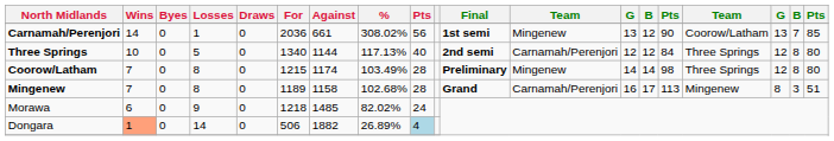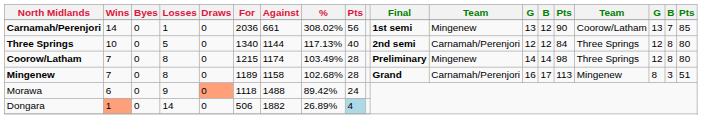 <table style="font-size: 85%; text-align: left;" class="wikitable">
 <tr>
 <th style="color:crimson">North Midlands</th>
 <th style="color:crimson">Wins</th>
 <th style="color:crimson">Byes</th>
 <th style="color:crimson">Losses</th>
 <th style="color:crimson">Draws</th>
 <th style="color:crimson">For</th>
 <th style="color:crimson">Against</th>
 <th style="color:crimson">%</th>
 <th style="color:crimson">Pts</th>
 <th></th>
 <th style="color:green">Final</th>
 <th style="color:green">Team</th>
 <th style="color:green">G</th>
 <th style="color:green">B</th>
 <th style="color:green">Pts</th>
 <th style="color:green">Team</th>
 <th style="color:green">G</th>
 <th style="color:green">B</th>
 <th style="color:green">Pts</th>
 </tr>
 <tr>
 </tr>
 <tr>
 </tr>
 <tr>
 <td><strong>	Carnamah/Perenjori	</strong></td>
 <td>14</td>
 <td>0</td>
 <td>1</td>
 <td>0</td>
 <td>2036</td>
 <td>661</td>
 <td>308.02%</td>
 <td>56</td>
 <td></td>
 <td><strong>1st semi</strong></td>
 <td>Mingenew</td>
 <td>13</td>
 <td>12</td>
 <td>90</td>
 <td>Coorow/Latham</td>
 <td>13</td>
 <td>7</td>
 <td>85</td>
 </tr>
 <tr>
 <td><strong>	Three Springs	</strong></td>
 <td>10</td>
 <td>0</td>
 <td>5</td>
 <td>0</td>
 <td>1340</td>
 <td>1144</td>
 <td>117.13%</td>
 <td>40</td>
 <td></td>
 <td><strong>2nd semi</strong></td>
 <td>Carnamah/Perenjori</td>
 <td>12</td>
 <td>12</td>
 <td>84</td>
 <td>Three Springs</td>
 <td>12</td>
 <td>8</td>
 <td>80</td>
 </tr>
 <tr>
 <td><strong>	Coorow/Latham	</strong></td>
 <td>7</td>
 <td>0</td>
 <td>8</td>
 <td>0</td>
 <td>1215</td>
 <td>1174</td>
 <td>103.49%</td>
 <td>28</td>
 <td></td>
 <td><strong>Preliminary</strong></td>
 <td>Mingenew</td>
 <td>14</td>
 <td>14</td>
 <td>98</td>
 <td>Three Springs</td>
 <td>12</td>
 <td>8</td>
 <td>80</td>
 </tr>
 <tr>
 <td><strong>	Mingenew	</strong></td>
 <td>7</td>
 <td>0</td>
 <td>8</td>
 <td>0</td>
 <td>1189</td>
 <td>1158</td>
 <td>102.68%</td>
 <td>28</td>
 <td></td>
 <td><strong>Grand</strong></td>
 <td>Carnamah/Perenjori</td>
 <td>16</td>
 <td>17</td>
 <td>113</td>
 <td>Mingenew</td>
 <td>8</td>
 <td>3</td>
 <td>51</td>
 </tr>
 <tr>
 <td>Morawa</td>
 <td>6</td>
 <td>0</td>
 <td>9</td>
-<td>0</td>
-<td>1218</td>
-<td>1485</td>
-<td>82.02%</td>
+<td style="background: lightsalmon;">0</td>
+<td>1118</td>
+<td>1488</td>
+<td>89.42%</td>
 <td>24</td>
 <td></td>
 </tr>
 <tr>
 <td>Dongara</td>
 <td style="background: lightsalmon;">1</td>
 <td>0</td>
 <td>14</td>
 <td>0</td>
 <td>506</td>
 <td>1882</td>
 <td>26.89%</td>
 <td style="background: lightblue;">4</td>
 <td></td>
 </tr>
 <tr>
 </tr>
 </table>
